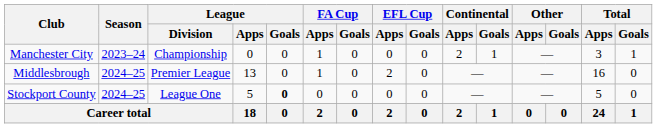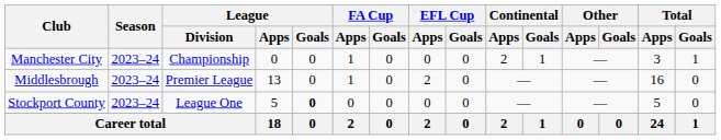 <table class=wikitable style=text-align:center>
 <tr>
 <th rowspan="2">Club</th>
 <th rowspan="2">Season</th>
 <th colspan="3">League</th>
 <th colspan="2"><a href='#'>FA Cup</a></th>
 <th colspan="2"><a href='#'>EFL Cup</a></th>
 <th colspan="2">Continental</th>
 <th colspan="2">Other</th>
 <th colspan="2">Total</th>
 </tr>
 <tr>
 <th>Division</th>
 <th>Apps</th>
 <th>Goals</th>
 <th>Apps</th>
 <th>Goals</th>
 <th>Apps</th>
 <th>Goals</th>
 <th>Apps</th>
 <th>Goals</th>
 <th>Apps</th>
 <th>Goals</th>
 <th>Apps</th>
 <th>Goals</th>
 </tr>
 <tr>
 <td><a href='#'>Manchester City</a></td>
 <td><a href='#'>2023–24</a></td>
 <td><a href='#'>Championship</a></td>
 <td>0</td>
 <td>0</td>
 <td>1</td>
 <td>0</td>
 <td>0</td>
 <td>0</td>
 <td>2</td>
 <td>1</td>
 <td colspan="2">—</td>
 <td>3</td>
 <td>1</td>
 </tr>
 <tr>
 <td><a href='#'>Middlesbrough</a></td>
-<td><a href='#'>2024–25</a></td>
+<td><a href='#'>2023–24</a></td>
 <td><a href='#'>Premier League</a></td>
 <td>13</td>
 <td>0</td>
 <td>1</td>
 <td>0</td>
 <td>2</td>
 <td>0</td>
 <td colspan="2">—</td>
 <td colspan="2">—</td>
 <td>16</td>
 <td>0</td>
 </tr>
 <tr>
 <td><a href='#'>Stockport County</a></td>
-<td><a href='#'>2024–25</a></td>
+<td><a href='#'>2023–24</a></td>
 <td><a href='#'>League One</a></td>
 <td>5</td>
 <td><strong>0</strong></td>
 <td>0</td>
 <td>0</td>
 <td>0</td>
 <td>0</td>
 <td colspan="2">—</td>
 <td colspan="2">—</td>
 <td>5</td>
 <td>0</td>
 </tr>
 <tr>
 <th colspan=3>Career total</th>
 <th>18</th>
 <th>0</th>
 <th>2</th>
 <th>0</th>
 <th>2</th>
 <th>0</th>
 <th>2</th>
 <th>1</th>
 <th>0</th>
 <th>0</th>
 <th>24</th>
 <th>1</th>
 </tr>
 </table>
